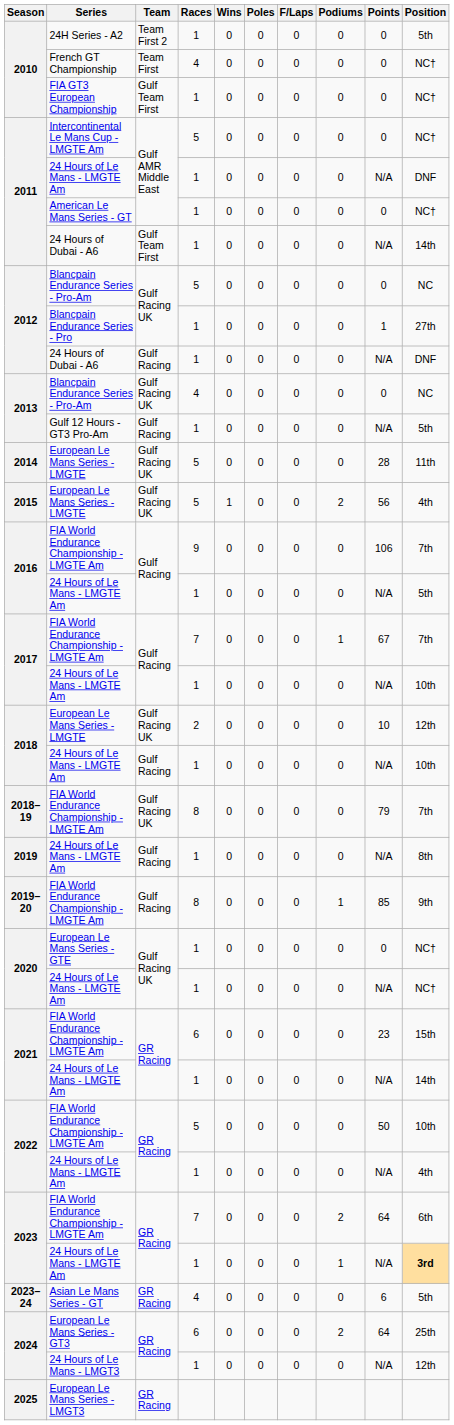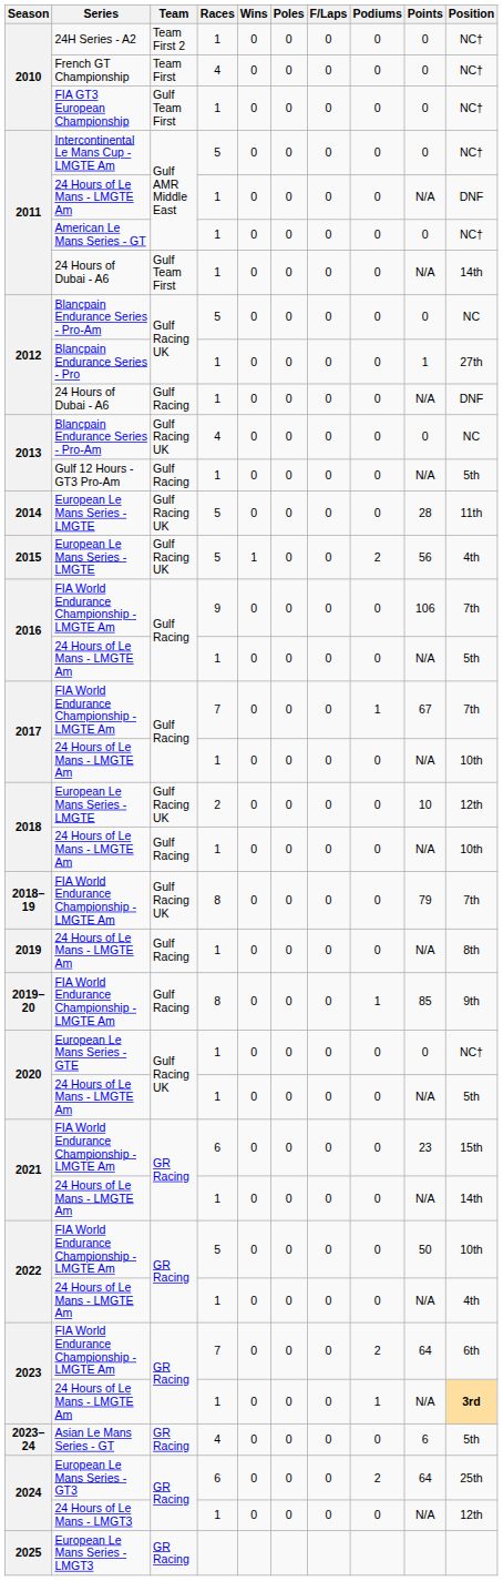 <table class="wikitable" style="font-size: 90%; text-align:center">
 <tr>
 <th>Season</th>
 <th>Series</th>
 <th>Team</th>
 <th>Races</th>
 <th>Wins</th>
 <th>Poles</th>
 <th>F/Laps</th>
 <th>Podiums</th>
 <th>Points</th>
 <th>Position</th>
 </tr>
 <tr>
 <th rowspan="3">2010</th>
 <td align="left">24H Series - A2</td>
 <td align="left">Team First 2</td>
 <td>1</td>
 <td>0</td>
 <td>0</td>
 <td>0</td>
 <td>0</td>
 <td>0</td>
-<td>5th</td>
+<td>NC†</td>
 </tr>
 <tr>
 <td align="left">French GT Championship</td>
 <td align="left">Team First</td>
 <td>4</td>
 <td>0</td>
 <td>0</td>
 <td>0</td>
 <td>0</td>
 <td>0</td>
 <td>NC†</td>
 </tr>
 <tr>
 <td align="left"><a href='#'>FIA GT3 European Championship</a></td>
 <td align="left">Gulf Team First</td>
 <td>1</td>
 <td>0</td>
 <td>0</td>
 <td>0</td>
 <td>0</td>
 <td>0</td>
 <td>NC†</td>
 </tr>
 <tr>
 <th rowspan="4">2011</th>
 <td align="left"><a href='#'>Intercontinental Le Mans Cup - LMGTE Am</a></td>
 <td rowspan="3"  align="left">Gulf AMR Middle East</td>
 <td>5</td>
 <td>0</td>
 <td>0</td>
 <td>0</td>
 <td>0</td>
 <td>0</td>
 <td>NC†</td>
 </tr>
 <tr>
 <td align="left"><a href='#'>24 Hours of Le Mans - LMGTE Am</a></td>
 <td>1</td>
 <td>0</td>
 <td>0</td>
 <td>0</td>
 <td>0</td>
 <td>N/A</td>
 <td>DNF</td>
 </tr>
 <tr>
 <td align="left"><a href='#'>American Le Mans Series - GT</a></td>
 <td>1</td>
 <td>0</td>
 <td>0</td>
 <td>0</td>
 <td>0</td>
 <td>0</td>
 <td>NC†</td>
 </tr>
 <tr>
 <td align="left">24 Hours of Dubai - A6</td>
 <td align="left">Gulf Team First</td>
 <td>1</td>
 <td>0</td>
 <td>0</td>
 <td>0</td>
 <td>0</td>
 <td>N/A</td>
 <td>14th</td>
 </tr>
 <tr>
 <th rowspan="3">2012</th>
 <td align="left"><a href='#'>Blancpain Endurance Series - Pro-Am</a></td>
 <td rowspan="2" align="left">Gulf Racing UK</td>
 <td>5</td>
 <td>0</td>
 <td>0</td>
 <td>0</td>
 <td>0</td>
 <td>0</td>
 <td>NC</td>
 </tr>
 <tr>
 <td align="left"><a href='#'>Blancpain Endurance Series - Pro</a></td>
 <td>1</td>
 <td>0</td>
 <td>0</td>
 <td>0</td>
 <td>0</td>
 <td>1</td>
 <td>27th</td>
 </tr>
 <tr>
 <td align="left">24 Hours of Dubai - A6</td>
 <td align="left">Gulf Racing</td>
 <td>1</td>
 <td>0</td>
 <td>0</td>
 <td>0</td>
 <td>0</td>
 <td>N/A</td>
 <td>DNF</td>
 </tr>
 <tr>
 <th rowspan="2">2013</th>
 <td align="left"><a href='#'>Blancpain Endurance Series - Pro-Am</a></td>
 <td align="left">Gulf Racing UK</td>
 <td>4</td>
 <td>0</td>
 <td>0</td>
 <td>0</td>
 <td>0</td>
 <td>0</td>
 <td>NC</td>
 </tr>
 <tr>
 <td align="left">Gulf 12 Hours - GT3 Pro-Am</td>
 <td align="left">Gulf Racing</td>
 <td>1</td>
 <td>0</td>
 <td>0</td>
 <td>0</td>
 <td>0</td>
 <td>N/A</td>
 <td>5th</td>
 </tr>
 <tr>
 <th>2014</th>
 <td align="left"><a href='#'>European Le Mans Series - LMGTE</a></td>
 <td align="left">Gulf Racing UK</td>
 <td>5</td>
 <td>0</td>
 <td>0</td>
 <td>0</td>
 <td>0</td>
 <td>28</td>
 <td>11th</td>
 </tr>
 <tr>
 <th>2015</th>
 <td align="left"><a href='#'>European Le Mans Series - LMGTE</a></td>
 <td align="left">Gulf Racing UK</td>
 <td>5</td>
 <td>1</td>
 <td>0</td>
 <td>0</td>
 <td>2</td>
 <td>56</td>
 <td>4th</td>
 </tr>
 <tr>
 <th rowspan="2">2016</th>
 <td align="left"><a href='#'>FIA World Endurance Championship - LMGTE Am</a></td>
 <td rowspan="2"  align="left">Gulf Racing</td>
 <td>9</td>
 <td>0</td>
 <td>0</td>
 <td>0</td>
 <td>0</td>
 <td>106</td>
 <td>7th</td>
 </tr>
 <tr>
 <td align="left"><a href='#'>24 Hours of Le Mans - LMGTE Am</a></td>
 <td>1</td>
 <td>0</td>
 <td>0</td>
 <td>0</td>
 <td>0</td>
 <td>N/A</td>
 <td>5th</td>
 </tr>
 <tr>
 <th rowspan="2">2017</th>
 <td align="left"><a href='#'>FIA World Endurance Championship - LMGTE Am</a></td>
 <td rowspan="2" align="left">Gulf Racing</td>
 <td>7</td>
 <td>0</td>
 <td>0</td>
 <td>0</td>
 <td>1</td>
 <td>67</td>
 <td>7th</td>
 </tr>
 <tr>
 <td align="left"><a href='#'>24 Hours of Le Mans - LMGTE Am</a></td>
 <td>1</td>
 <td>0</td>
 <td>0</td>
 <td>0</td>
 <td>0</td>
 <td>N/A</td>
 <td>10th</td>
 </tr>
 <tr>
 <th rowspan="2">2018</th>
 <td align="left"><a href='#'>European Le Mans Series - LMGTE</a></td>
 <td align="left">Gulf Racing UK</td>
 <td>2</td>
 <td>0</td>
 <td>0</td>
 <td>0</td>
 <td>0</td>
 <td>10</td>
 <td>12th</td>
 </tr>
 <tr>
 <td align="left"><a href='#'>24 Hours of Le Mans - LMGTE Am</a></td>
 <td align="left">Gulf Racing</td>
 <td>1</td>
 <td>0</td>
 <td>0</td>
 <td>0</td>
 <td>0</td>
 <td>N/A</td>
 <td>10th</td>
 </tr>
 <tr>
 <th><strong>2018–19</strong></th>
 <td align="left"><a href='#'>FIA World Endurance Championship - LMGTE Am</a></td>
 <td align="left">Gulf Racing UK</td>
 <td>8</td>
 <td>0</td>
 <td>0</td>
 <td>0</td>
 <td>0</td>
 <td>79</td>
 <td>7th</td>
 </tr>
 <tr>
 <th>2019</th>
 <td align="left"><a href='#'>24 Hours of Le Mans - LMGTE Am</a></td>
 <td align="left">Gulf Racing</td>
 <td>1</td>
 <td>0</td>
 <td>0</td>
 <td>0</td>
 <td>0</td>
 <td>N/A</td>
 <td>8th</td>
 </tr>
 <tr>
 <th><strong>2019–20</strong></th>
 <td align="left"><a href='#'>FIA World Endurance Championship - LMGTE Am</a></td>
 <td align="left">Gulf Racing</td>
 <td>8</td>
 <td>0</td>
 <td>0</td>
 <td>0</td>
 <td>1</td>
 <td>85</td>
 <td>9th</td>
 </tr>
 <tr>
 <th rowspan="2">2020</th>
 <td align="left"><a href='#'>European Le Mans Series - GTE</a></td>
 <td rowspan="2"  align="left">Gulf Racing UK</td>
 <td>1</td>
 <td>0</td>
 <td>0</td>
 <td>0</td>
 <td>0</td>
 <td>0</td>
 <td>NC†</td>
 </tr>
 <tr>
 <td align="left"><a href='#'>24 Hours of Le Mans - LMGTE Am</a></td>
 <td>1</td>
 <td>0</td>
 <td>0</td>
 <td>0</td>
 <td>0</td>
 <td>N/A</td>
-<td>NC†</td>
+<td>5th</td>
 </tr>
 <tr>
 <th rowspan="2">2021</th>
 <td align="left"><a href='#'>FIA World Endurance Championship - LMGTE Am</a></td>
 <td rowspan="2"  align="left"><a href='#'>GR Racing</a></td>
 <td>6</td>
 <td>0</td>
 <td>0</td>
 <td>0</td>
 <td>0</td>
 <td>23</td>
 <td>15th</td>
 </tr>
 <tr>
 <td align="left"><a href='#'>24 Hours of Le Mans - LMGTE Am</a></td>
 <td>1</td>
 <td>0</td>
 <td>0</td>
 <td>0</td>
 <td>0</td>
 <td>N/A</td>
 <td>14th</td>
 </tr>
 <tr>
 <th rowspan="2">2022</th>
 <td align="left"><a href='#'>FIA World Endurance Championship - LMGTE Am</a></td>
 <td rowspan="2"  align="left"><a href='#'>GR Racing</a></td>
 <td>5</td>
 <td>0</td>
 <td>0</td>
 <td>0</td>
 <td>0</td>
 <td>50</td>
 <td>10th</td>
 </tr>
 <tr>
 <td align="left"><a href='#'>24 Hours of Le Mans - LMGTE Am</a></td>
 <td>1</td>
 <td>0</td>
 <td>0</td>
 <td>0</td>
 <td>0</td>
 <td>N/A</td>
 <td>4th</td>
 </tr>
 <tr>
 <th rowspan="2">2023</th>
 <td align="left"><a href='#'>FIA World Endurance Championship - LMGTE Am</a></td>
 <td rowspan="2" align="left"><a href='#'>GR Racing</a></td>
 <td>7</td>
 <td>0</td>
 <td>0</td>
 <td>0</td>
 <td>2</td>
 <td>64</td>
 <td>6th</td>
 </tr>
 <tr>
 <td align=left><a href='#'>24 Hours of Le Mans - LMGTE Am</a></td>
 <td>1</td>
 <td>0</td>
 <td>0</td>
 <td>0</td>
 <td>1</td>
 <td>N/A</td>
 <td style="background:#FFDF9F;"><strong>3rd</strong></td>
 </tr>
 <tr>
 <th>2023–24</th>
 <td align=left><a href='#'>Asian Le Mans Series - GT</a></td>
 <td align=left><a href='#'>GR Racing</a></td>
 <td>4</td>
 <td>0</td>
 <td>0</td>
 <td>0</td>
 <td>0</td>
 <td>6</td>
 <td>5th</td>
 </tr>
 <tr>
 <th rowspan="2">2024</th>
 <td align=left><a href='#'>European Le Mans Series - GT3</a></td>
 <td rowspan="2" align="left"><a href='#'>GR Racing</a></td>
 <td>6</td>
 <td>0</td>
 <td>0</td>
 <td>0</td>
 <td>2</td>
 <td>64</td>
 <td>25th</td>
 </tr>
 <tr>
 <td align=left><a href='#'>24 Hours of Le Mans - LMGT3</a></td>
 <td>1</td>
 <td>0</td>
 <td>0</td>
 <td>0</td>
 <td>0</td>
 <td>N/A</td>
 <td>12th</td>
 </tr>
 <tr>
 <th>2025</th>
 <td align=left><a href='#'>European Le Mans Series - LMGT3</a></td>
 <td align=left><a href='#'>GR Racing</a></td>
 <td></td>
 <td></td>
 <td></td>
 <td></td>
 <td></td>
 <td></td>
 <td></td>
 </tr>
 </table>
